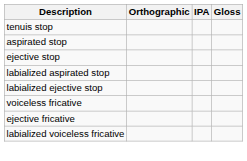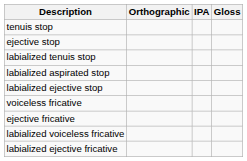 <table class=wikitable>
 <tr>
 <th>Description</th>
 <th>Orthographic</th>
 <th>IPA</th>
 <th>Gloss</th>
 </tr>
 <tr>
 <td>tenuis stop</td>
 <td></td>
 <td></td>
 <td></td>
 </tr>
 <tr>
-<td>aspirated stop</td>
+<td>ejective stop</td>
 <td></td>
 <td></td>
 <td></td>
 </tr>
 <tr>
-<td>ejective stop</td>
+<td>labialized tenuis stop</td>
 <td></td>
 <td></td>
 <td></td>
 </tr>
 <tr>
 <td>labialized aspirated stop</td>
 <td></td>
 <td></td>
 <td></td>
 </tr>
 <tr>
 <td>labialized ejective stop</td>
 <td></td>
 <td></td>
 <td></td>
 </tr>
 <tr>
 <td>voiceless fricative</td>
 <td></td>
 <td></td>
 <td></td>
 </tr>
 <tr>
 <td>ejective fricative</td>
 <td></td>
 <td></td>
 <td></td>
 </tr>
 <tr>
 <td>labialized voiceless fricative</td>
 <td></td>
 <td></td>
 <td></td>
 </tr>
+<tr>
+<td>labialized ejective fricative</td>
+<td></td>
+<td></td>
+<td></td>
+</tr>
 </table>
